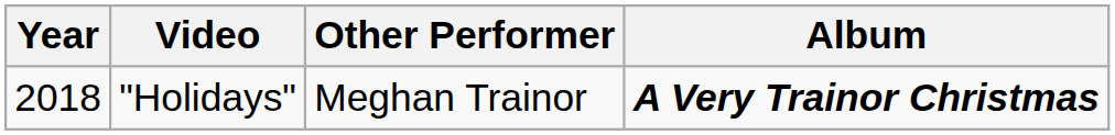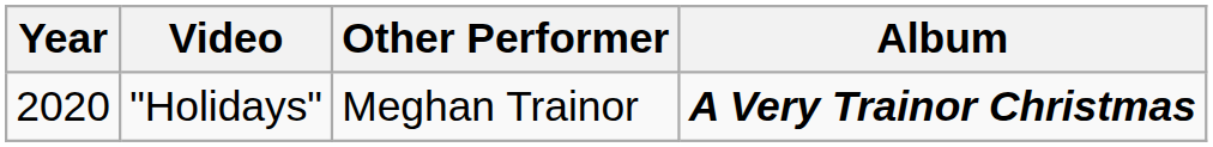 <table class="wikitable">
 <tr>
 <th>Year</th>
 <th>Video</th>
 <th>Other Performer</th>
 <th>Album</th>
 </tr>
 <tr>
-<td>2018</td>
+<td>2020</td>
 <td>"Holidays"</td>
 <td>Meghan Trainor</td>
 <td><strong><em>A Very Trainor Christmas</em></strong></td>
 </tr>
 </table>
